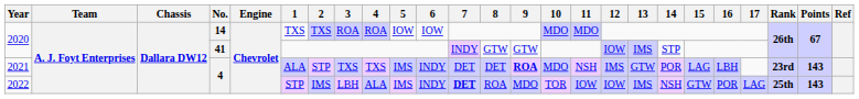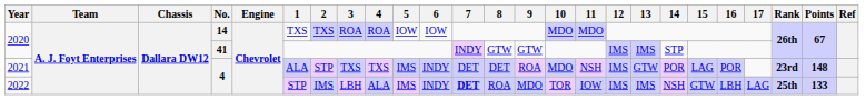 <table class="wikitable" style="text-align:center; font-size:85%">
 <tr>
 <th>Year</th>
 <th>Team</th>
 <th>Chassis</th>
 <th>No.</th>
 <th>Engine</th>
 <th>1</th>
 <th>2</th>
 <th>3</th>
 <th>4</th>
 <th>5</th>
 <th>6</th>
 <th>7</th>
 <th>8</th>
 <th>9</th>
 <th>10</th>
 <th>11</th>
 <th>12</th>
 <th>13</th>
 <th>14</th>
 <th>15</th>
 <th>16</th>
 <th>17</th>
 <th>Rank</th>
 <th>Points</th>
 <th>Ref</th>
 </tr>
 <tr>
 <td rowspan=2><a href='#'>2020</a></td>
 <th rowspan=4 nowrap><a href='#'>A. J. Foyt Enterprises</a></th>
 <th rowspan=4 nowrap><a href='#'>Dallara DW12</a></th>
 <th>14</th>
 <th rowspan=4><a href='#'>Chevrolet</a></th>
 <td><a href='#'>TXS</a></td>
 <td style="background:#CFCFFF;"><a href='#'>TXS</a><br></td>
 <td style="background:#CFCFFF;"><a href='#'>ROA</a><br></td>
 <td style="background:#CFCFFF;"><a href='#'>ROA</a><br></td>
 <td><a href='#'>IOW</a></td>
 <td><a href='#'>IOW</a></td>
 <td colspan=3></td>
 <td style="background:#CFCFFF;"><a href='#'>MDO</a><br></td>
 <td style="background:#CFCFFF;"><a href='#'>MDO</a><br></td>
 <td colspan=6></td>
 <th rowspan=2 style="background:#CFCFFF;">26th</th>
 <th rowspan=2 style="background:#CFCFFF;">67</th>
 <th rowspan=2></th>
 </tr>
 <tr>
 <th>41</th>
 <td colspan=6></td>
 <td style="background:#EFCFFF;"><a href='#'>INDY</a><br></td>
 <td><a href='#'>GTW</a></td>
 <td><a href='#'>GTW</a></td>
 <td colspan=2></td>
-<td style="background:#CFCFFF;"><a href='#'>IOW</a><br></td>
+<td style="background:#CFCFFF;"><a href='#'>IMS</a><br></td>
 <td style="background:#CFCFFF;"><a href='#'>IMS</a><br></td>
 <td><a href='#'>STP</a></td>
 <td colspan=3></td>
 </tr>
 <tr>
 <td><a href='#'>2021</a></td>
 <th rowspan=2>4</th>
 <td style="background:#CFCFFF;"><a href='#'>ALA</a><br></td>
 <td style="background:#EFCFFF;"><a href='#'>STP</a><br></td>
 <td style="background:#CFCFFF;"><a href='#'>TXS</a><br></td>
 <td style="background:#EFCFFF;"><a href='#'>TXS</a><br></td>
 <td style="background:#CFCFFF;"><a href='#'>IMS</a><br></td>
 <td style="background:#CFCFFF;"><a href='#'>INDY</a><br></td>
 <td style="background:#CFCFFF;"><a href='#'>DET</a><br></td>
 <td style="background:#CFCFFF;"><a href='#'>DET</a><br></td>
-<td style="background:#EFCFFF;"><strong><a href='#'>ROA</a><br></strong></td>
+<td style="background:#EFCFFF;"><a href='#'>ROA</a><br></td>
 <td style="background:#CFCFFF;"><a href='#'>MDO</a><br></td>
 <td style="background:#EFCFFF;"><a href='#'>NSH</a><br></td>
 <td style="background:#CFCFFF;"><a href='#'>IMS</a><br></td>
 <td style="background:#CFCFFF;"><a href='#'>GTW</a><br></td>
 <td style="background:#EFCFFF;"><a href='#'>POR</a><br></td>
 <td style="background:#CFCFFF;"><a href='#'>LAG</a><br></td>
-<td style="background:#CFCFFF;"><a href='#'>LBH</a><br></td>
+<td style="background:#CFCFFF;"><a href='#'>POR</a><br></td>
 <td></td>
 <th style="background:#CFCFFF;">23rd</th>
-<th style="background:#CFCFFF;">143</th>
+<th style="background:#CFCFFF;">148</th>
 <th></th>
 </tr>
 <tr>
 <td><a href='#'>2022</a></td>
 <td style="background:#EFCFFF;"><a href='#'>STP</a><br></td>
 <td style="background:#CFCFFF;"><a href='#'>IMS</a><br></td>
 <td style="background:#EFCFFF;"><a href='#'>LBH</a><br></td>
 <td style="background:#CFCFFF;"><a href='#'>ALA</a><br></td>
 <td style="background:#EFCFFF;"><a href='#'>IMS</a><br></td>
 <td style="background:#CFCFFF;"><a href='#'>INDY</a><br></td>
 <td style="background:#CFCFFF;"><strong><a href='#'>DET</a><br></strong></td>
 <td style="background:#CFCFFF;"><a href='#'>ROA</a><br></td>
 <td style="background:#CFCFFF;"><a href='#'>MDO</a><br></td>
 <td style="background:#EFCFFF;"><a href='#'>TOR</a><br></td>
 <td style="background:#CFCFFF;"><a href='#'>IOW</a><br></td>
-<td style="background:#CFCFFF;"><a href='#'>IOW</a><br></td>
+<td style="background:#CFCFFF;"><a href='#'>IMS</a><br></td>
 <td style="background:#CFCFFF;"><a href='#'>IMS</a><br></td>
 <td style="background:#EFCFFF;"><a href='#'>NSH</a><br></td>
 <td style="background:#CFCFFF;"><a href='#'>GTW</a><br></td>
-<td style="background:#CFCFFF;"><a href='#'>POR</a><br></td>
+<td style="background:#CFCFFF;"><a href='#'>LBH</a><br></td>
 <td style="background:#CFCFFF;"><a href='#'>LAG</a><br></td>
 <th style="background:#CFCFFF;">25th</th>
-<th style="background:#CFCFFF;">143</th>
+<th style="background:#CFCFFF;">133</th>
 <th></th>
 </tr>
 </table>
